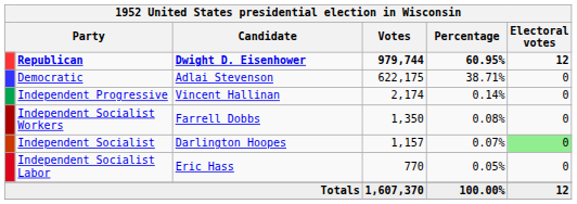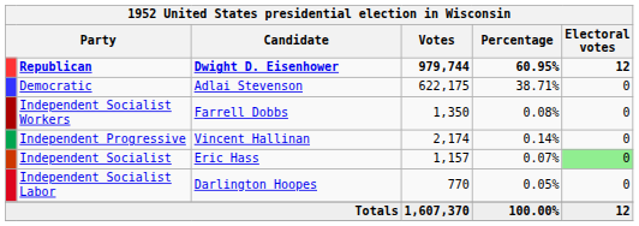 <table class="wikitable nowrap" style="font-size: 95%;">
 <tr>
 <th colspan="6">1952 United States presidential election in Wisconsin</th>
 </tr>
 <tr>
 <th colspan="2" style="width: 15em">Party</th>
 <th style="width: 17em">Candidate</th>
 <th style="width: 5em">Votes</th>
 <th style="width: 7em">Percentage</th>
 <th style="width: 5em">Electoral votes</th>
 </tr>
 <tr>
 <th style="background-color:#FF3333; width: 3px"></th>
 <td style="width: 130px"><strong><a href='#'>Republican</a></strong></td>
 <td><strong><a href='#'>Dwight D. Eisenhower</a></strong></td>
 <td align="right"><strong>979,744</strong></td>
 <td align="right"><strong>60.95%</strong></td>
 <td align="right"><strong>12</strong></td>
 </tr>
 <tr>
 <th style="background-color:#3333FF; width: 3px"></th>
 <td style="width: 130px"><a href='#'>Democratic</a></td>
 <td><a href='#'>Adlai Stevenson</a></td>
 <td align="right">622,175</td>
 <td align="right">38.71%</td>
 <td align="right">0</td>
 </tr>
 <tr>
+<th style="background-color:#AA0000; width: 3px"></th>
+<td style="width: 130px"><a href='#'>Independent Socialist Workers</a></td>
+<td><a href='#'>Farrell Dobbs</a></td>
+<td align="right">1,350</td>
+<td align="right">0.08%</td>
+<td align="right">0</td>
+</tr>
+<tr>
 <th style="background-color:#00A550; width: 3px"></th>
 <td style="width: 130px"><a href='#'>Independent Progressive</a></td>
 <td><a href='#'>Vincent Hallinan</a></td>
 <td align="right">2,174</td>
 <td align="right">0.14%</td>
 <td align="right">0</td>
 </tr>
 <tr>
-<th style="background-color:#AA0000; width: 3px"></th>
-<td style="width: 130px"><a href='#'>Independent Socialist Workers</a></td>
-<td><a href='#'>Farrell Dobbs</a></td>
-<td align="right">1,350</td>
-<td align="right">0.08%</td>
-<td align="right">0</td>
-</tr>
-<tr>
 <th style="background-color:#CD3700; width: 3px"></th>
 <td style="width: 130px"><a href='#'>Independent Socialist</a></td>
-<td><a href='#'>Darlington Hoopes</a></td>
+<td><a href='#'>Eric Hass</a></td>
 <td align="right">1,157</td>
 <td align="right">0.07%</td>
 <td align="right" style="background: lightgreen;">0</td>
 </tr>
 <tr>
 <th style="background-color:#DD051D; width: 3px"></th>
 <td style="width: 130px"><a href='#'>Independent Socialist Labor</a></td>
-<td><a href='#'>Eric Hass</a></td>
+<td><a href='#'>Darlington Hoopes</a></td>
 <td align="right">770</td>
 <td align="right">0.05%</td>
 <td align="right">0</td>
 </tr>
 <tr>
 </tr>
 <tr bgcolor="#EEEEEE">
 <td colspan="3" align="right"><strong>Totals</strong></td>
 <td align="right"><strong>1,607,370</strong></td>
 <td align="right"><strong>100.00%</strong></td>
 <td align="right"><strong>12</strong></td>
 </tr>
 <tr>
 </tr>
 </table>
